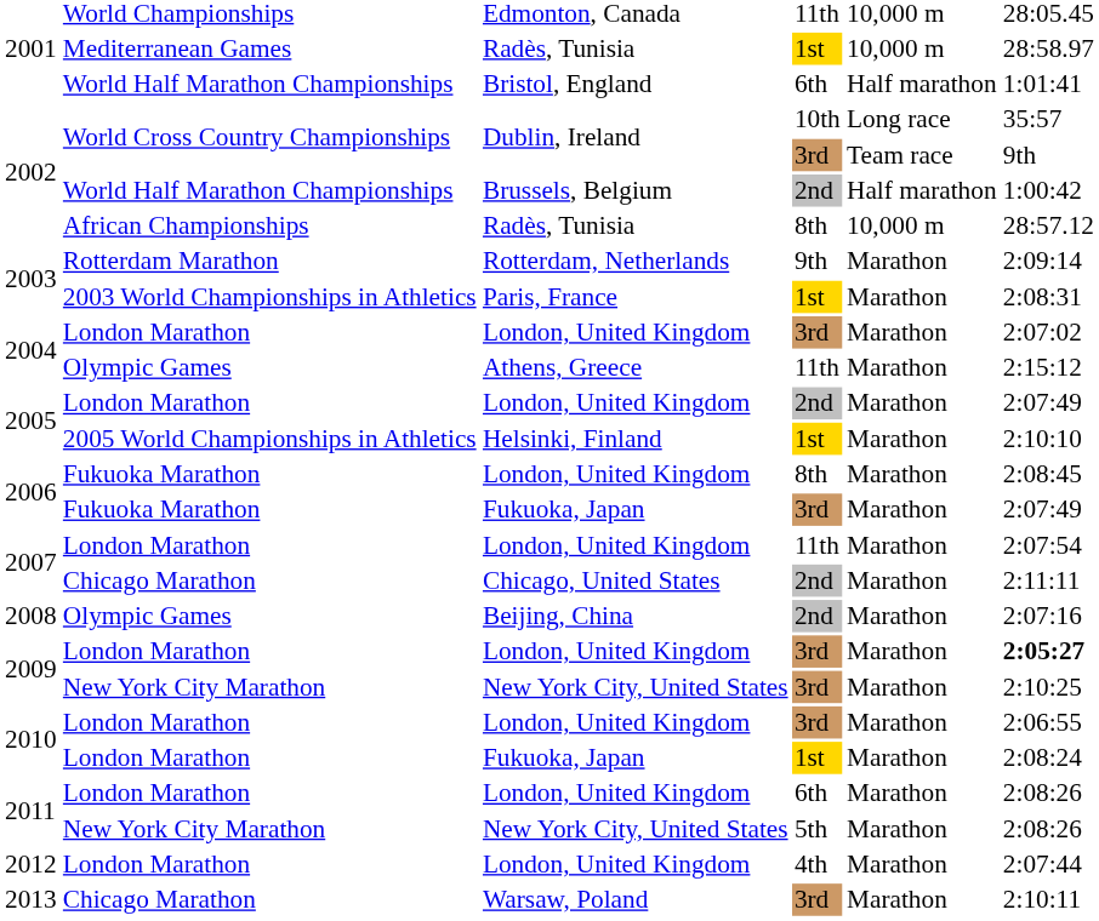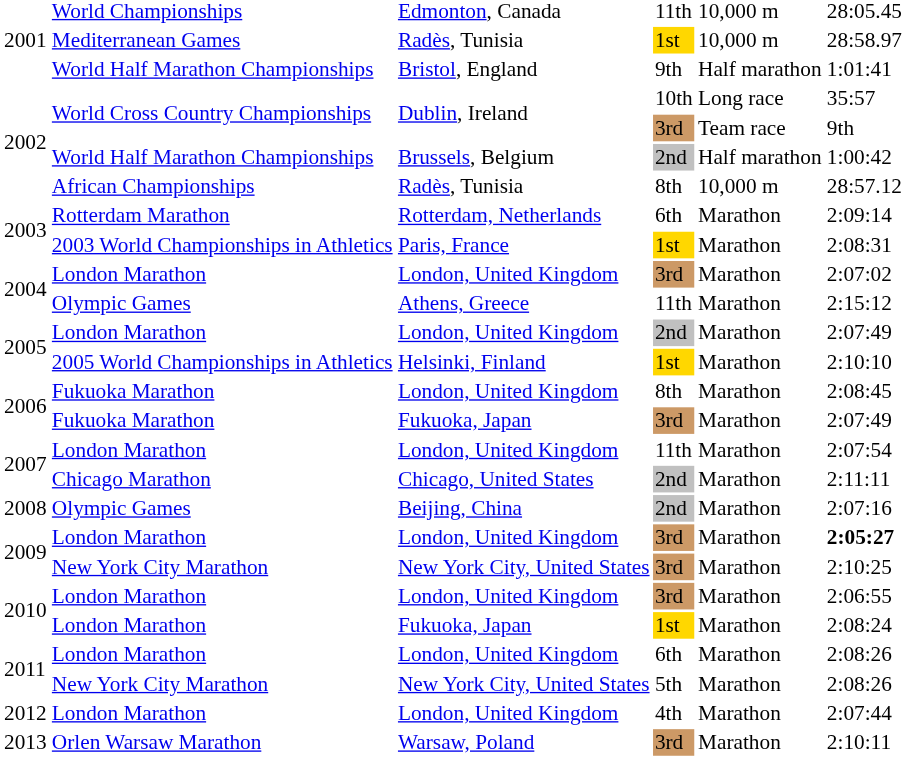 <table>
 <tr>
 <td rowspan=3>2001</td>
 <td><a href='#'>World Championships</a></td>
 <td><a href='#'>Edmonton</a>, Canada</td>
 <td>11th</td>
 <td>10,000 m</td>
 <td>28:05.45</td>
 </tr>
 <tr>
 <td><a href='#'>Mediterranean Games</a></td>
 <td><a href='#'>Radès</a>, Tunisia</td>
 <td bgcolor=gold>1st</td>
 <td>10,000 m</td>
 <td>28:58.97</td>
 </tr>
 <tr>
 <td><a href='#'>World Half Marathon Championships</a></td>
 <td><a href='#'>Bristol</a>, England</td>
-<td>6th</td>
+<td>9th</td>
 <td>Half marathon</td>
 <td>1:01:41</td>
 </tr>
 <tr>
 <td rowspan=4>2002</td>
 <td rowspan=2><a href='#'>World Cross Country Championships</a></td>
 <td rowspan=2><a href='#'>Dublin</a>, Ireland</td>
 <td>10th</td>
 <td>Long race</td>
 <td>35:57</td>
 </tr>
 <tr>
 <td bgcolor=cc9966>3rd</td>
 <td>Team race</td>
 <td>9th</td>
 </tr>
 <tr>
 <td><a href='#'>World Half Marathon Championships</a></td>
 <td><a href='#'>Brussels</a>, Belgium</td>
 <td bgcolor=silver>2nd</td>
 <td>Half marathon</td>
 <td>1:00:42</td>
 </tr>
 <tr>
 <td><a href='#'>African Championships</a></td>
 <td><a href='#'>Radès</a>, Tunisia</td>
 <td>8th</td>
 <td>10,000 m</td>
 <td>28:57.12</td>
 </tr>
 <tr>
 <td rowspan=2>2003</td>
 <td><a href='#'>Rotterdam Marathon</a></td>
 <td><a href='#'>Rotterdam, Netherlands</a></td>
-<td>9th</td>
+<td>6th</td>
 <td>Marathon</td>
 <td>2:09:14</td>
 </tr>
 <tr>
 <td><a href='#'>2003 World Championships in Athletics</a></td>
 <td><a href='#'>Paris, France</a></td>
 <td bgcolor=gold>1st</td>
 <td>Marathon</td>
 <td>2:08:31</td>
 </tr>
 <tr>
 <td rowspan=2>2004</td>
 <td><a href='#'>London Marathon</a></td>
 <td><a href='#'>London, United Kingdom</a></td>
 <td bgcolor=cc9966>3rd</td>
 <td>Marathon</td>
 <td>2:07:02</td>
 </tr>
 <tr>
 <td><a href='#'>Olympic Games</a></td>
 <td><a href='#'>Athens, Greece</a></td>
 <td>11th</td>
 <td>Marathon</td>
 <td>2:15:12</td>
 </tr>
 <tr>
 <td rowspan=2>2005</td>
 <td><a href='#'>London Marathon</a></td>
 <td><a href='#'>London, United Kingdom</a></td>
 <td bgcolor=silver>2nd</td>
 <td>Marathon</td>
 <td>2:07:49</td>
 </tr>
 <tr>
 <td><a href='#'>2005 World Championships in Athletics</a></td>
 <td><a href='#'>Helsinki, Finland</a></td>
 <td bgcolor=gold>1st</td>
 <td>Marathon</td>
 <td>2:10:10</td>
 </tr>
 <tr>
 <td rowspan=2>2006</td>
 <td><a href='#'>Fukuoka Marathon</a></td>
 <td><a href='#'>London, United Kingdom</a></td>
 <td>8th</td>
 <td>Marathon</td>
 <td>2:08:45</td>
 </tr>
 <tr>
 <td><a href='#'>Fukuoka Marathon</a></td>
 <td><a href='#'>Fukuoka, Japan</a></td>
 <td bgcolor=cc9966>3rd</td>
 <td>Marathon</td>
 <td>2:07:49</td>
 </tr>
 <tr>
 <td rowspan=2>2007</td>
 <td><a href='#'>London Marathon</a></td>
 <td><a href='#'>London, United Kingdom</a></td>
 <td>11th</td>
 <td>Marathon</td>
 <td>2:07:54</td>
 </tr>
 <tr>
 <td><a href='#'>Chicago Marathon</a></td>
 <td><a href='#'>Chicago, United States</a></td>
 <td bgcolor=silver>2nd</td>
 <td>Marathon</td>
 <td>2:11:11</td>
 </tr>
 <tr>
 <td>2008</td>
 <td><a href='#'>Olympic Games</a></td>
 <td><a href='#'>Beijing, China</a></td>
 <td bgcolor=silver>2nd</td>
 <td>Marathon</td>
 <td>2:07:16</td>
 </tr>
 <tr>
 <td rowspan=2>2009</td>
 <td><a href='#'>London Marathon</a></td>
 <td><a href='#'>London, United Kingdom</a></td>
 <td bgcolor=cc9966>3rd</td>
 <td>Marathon</td>
 <td><strong>2:05:27</strong></td>
 </tr>
 <tr>
 <td><a href='#'>New York City Marathon</a></td>
 <td><a href='#'>New York City, United States</a></td>
 <td bgcolor=cc9966>3rd</td>
 <td>Marathon</td>
 <td>2:10:25</td>
 </tr>
 <tr>
 <td rowspan=2>2010</td>
 <td><a href='#'>London Marathon</a></td>
 <td><a href='#'>London, United Kingdom</a></td>
 <td bgcolor=cc9966>3rd</td>
 <td>Marathon</td>
 <td>2:06:55</td>
 </tr>
 <tr>
 <td><a href='#'>London Marathon</a></td>
 <td><a href='#'>Fukuoka, Japan</a></td>
 <td bgcolor=gold>1st</td>
 <td>Marathon</td>
 <td>2:08:24</td>
 </tr>
 <tr>
 <td rowspan=2>2011</td>
 <td><a href='#'>London Marathon</a></td>
 <td><a href='#'>London, United Kingdom</a></td>
 <td>6th</td>
 <td>Marathon</td>
 <td>2:08:26</td>
 </tr>
 <tr>
 <td><a href='#'>New York City Marathon</a></td>
 <td><a href='#'>New York City, United States</a></td>
 <td>5th</td>
 <td>Marathon</td>
 <td>2:08:26</td>
 </tr>
 <tr>
 <td>2012</td>
 <td><a href='#'>London Marathon</a></td>
 <td><a href='#'>London, United Kingdom</a></td>
 <td>4th</td>
 <td>Marathon</td>
 <td>2:07:44</td>
 </tr>
 <tr>
 <td>2013</td>
-<td><a href='#'>Chicago Marathon</a></td>
+<td><a href='#'>Orlen Warsaw Marathon</a></td>
 <td><a href='#'>Warsaw, Poland</a></td>
 <td bgcolor=cc9966>3rd</td>
 <td>Marathon</td>
 <td>2:10:11</td>
 </tr>
 </table>
